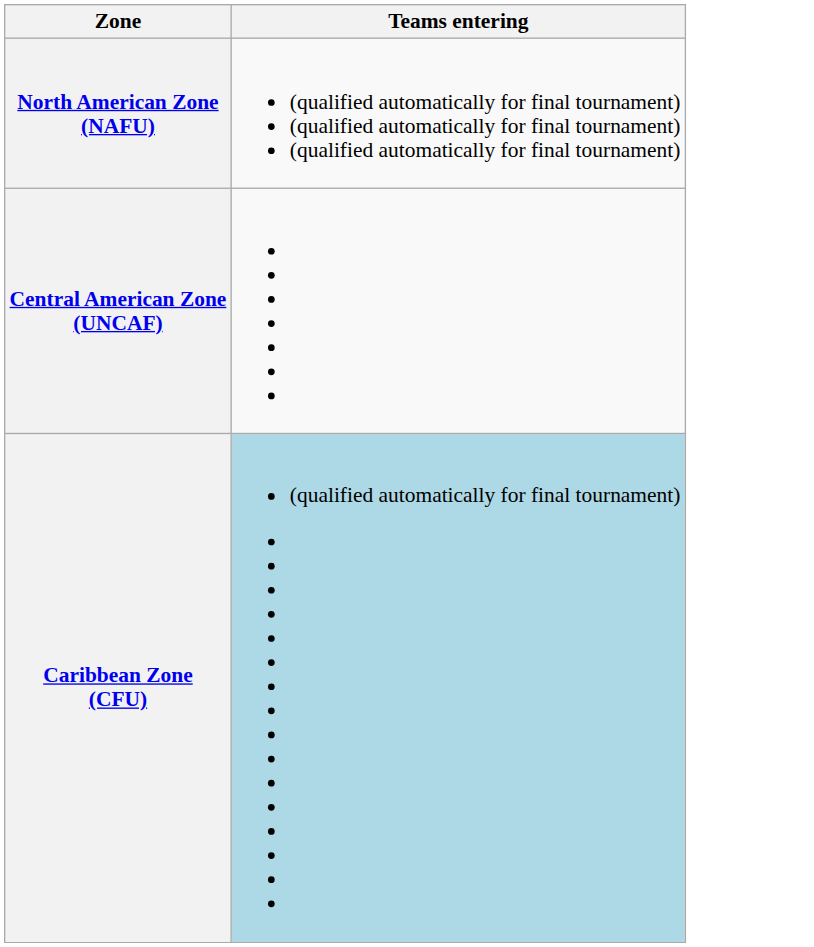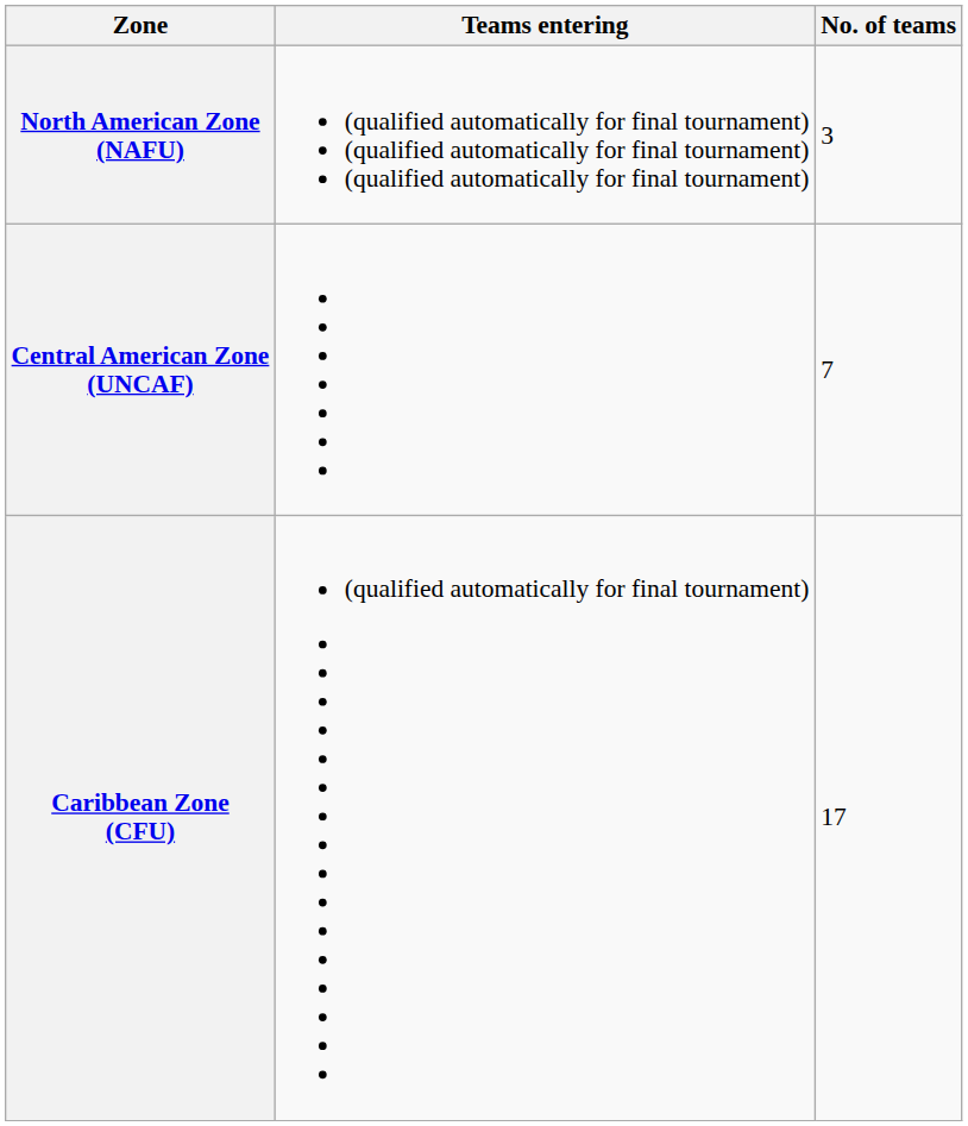 <table class="wikitable">
 <tr>
 <th>Zone</th>
 <th>Teams entering</th>
+<th>No. of teams</th>
 </tr>
 <tr>
 <th><a href='#'>North American Zone<br>(NAFU)</a></th>
 <td><br><ul><li> (qualified automatically for final tournament)</li><li> (qualified automatically for final tournament)</li><li> (qualified automatically for final tournament)</li></ul></td>
+<td>3</td>
 </tr>
 <tr>
 <th><a href='#'>Central American Zone<br>(UNCAF)</a></th>
 <td><br><ul><li></li><li></li><li></li><li></li><li></li><li></li><li></li></ul></td>
+<td>7</td>
 </tr>
 <tr>
 <th><a href='#'>Caribbean Zone<br>(CFU)</a></th>
-<td style="background: lightblue;"><br><ul><li> (qualified automatically for final tournament)</li></ul><ul><li></li><li></li><li></li><li></li><li></li><li></li><li></li><li></li><li></li><li></li><li></li><li></li><li></li><li></li><li></li><li></li></ul></td>
+<td><br><ul><li> (qualified automatically for final tournament)</li></ul><ul><li></li><li></li><li></li><li></li><li></li><li></li><li></li><li></li><li></li><li></li><li></li><li></li><li></li><li></li><li></li><li></li></ul></td>
+<td>17</td>
 </tr>
 </table>
